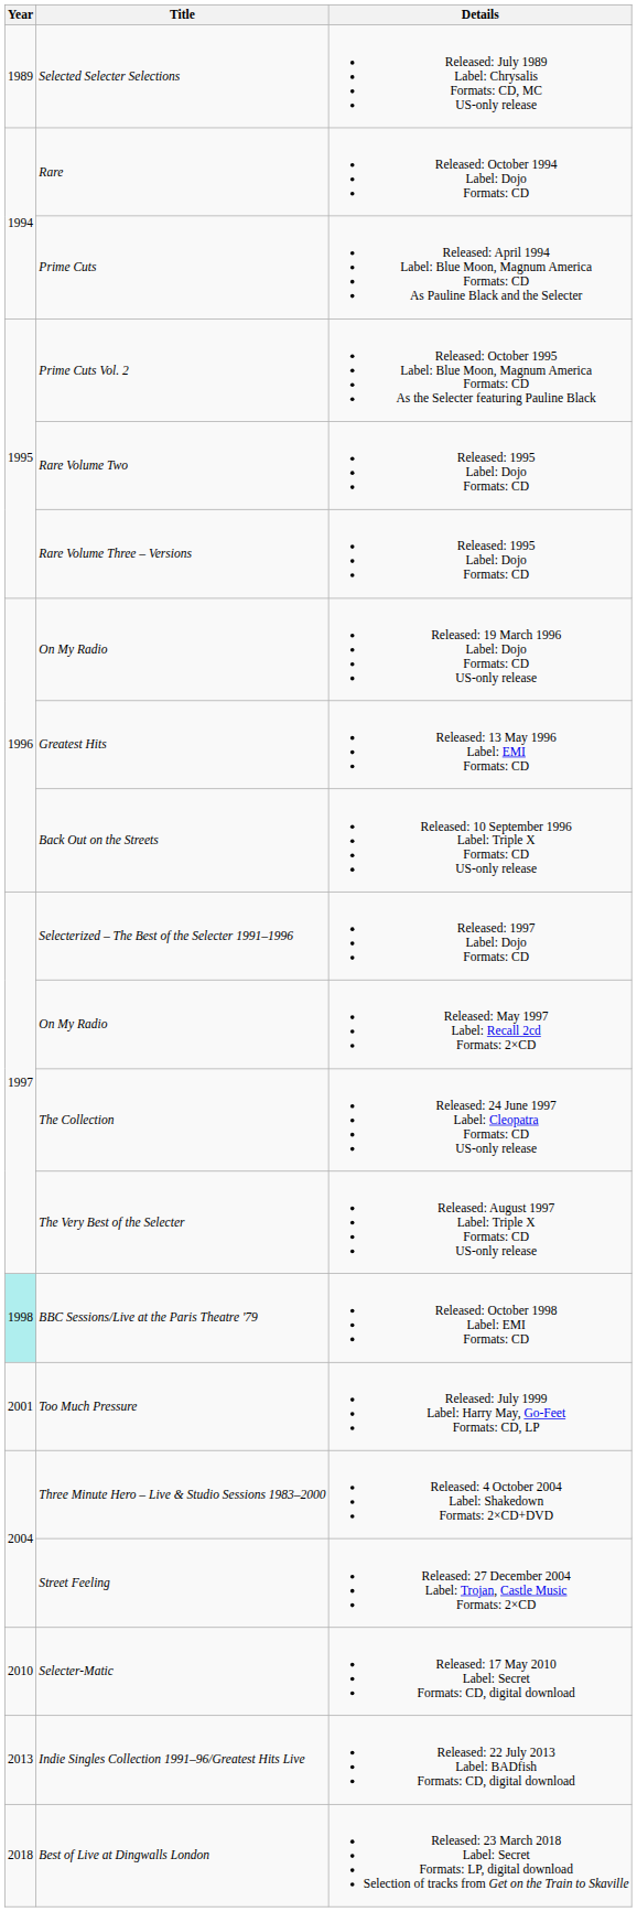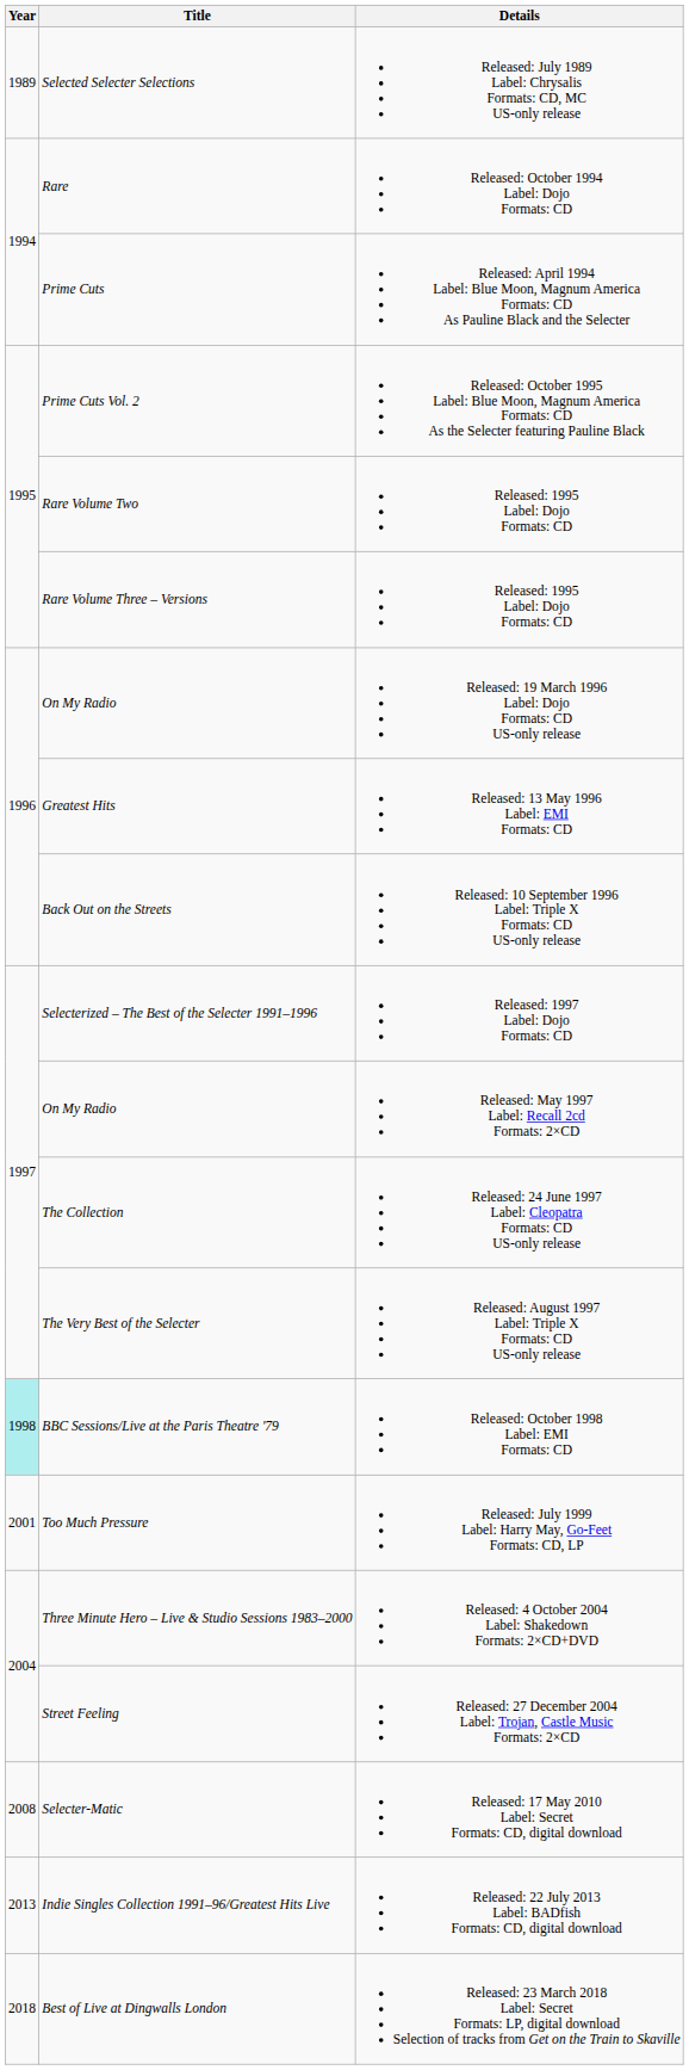 <table class="wikitable" style="text-align:center">
 <tr>
 <th>Year</th>
 <th>Title</th>
 <th>Details</th>
 </tr>
 <tr>
 <td>1989</td>
 <td align="left"><em>Selected Selecter Selections</em></td>
 <td><br><ul><li>Released: July 1989</li><li>Label: Chrysalis</li><li>Formats: CD, MC</li><li>US-only release</li></ul></td>
 </tr>
 <tr>
 <td rowspan="2">1994</td>
 <td align="left"><em>Rare</em></td>
 <td><br><ul><li>Released: October 1994</li><li>Label: Dojo</li><li>Formats: CD</li></ul></td>
 </tr>
 <tr>
 <td align="left"><em>Prime Cuts</em></td>
 <td><br><ul><li>Released: April 1994</li><li>Label: Blue Moon, Magnum America</li><li>Formats: CD</li><li>As Pauline Black and the Selecter</li></ul></td>
 </tr>
 <tr>
 <td rowspan="3">1995</td>
 <td align="left"><em>Prime Cuts Vol. 2</em></td>
 <td><br><ul><li>Released: October 1995</li><li>Label: Blue Moon, Magnum America</li><li>Formats: CD</li><li>As the Selecter featuring Pauline Black</li></ul></td>
 </tr>
 <tr>
 <td align="left"><em>Rare Volume Two</em></td>
 <td><br><ul><li>Released: 1995</li><li>Label: Dojo</li><li>Formats: CD</li></ul></td>
 </tr>
 <tr>
 <td align="left"><em>Rare Volume Three – Versions</em></td>
 <td><br><ul><li>Released: 1995</li><li>Label: Dojo</li><li>Formats: CD</li></ul></td>
 </tr>
 <tr>
 <td rowspan="3">1996</td>
 <td align="left"><em>On My Radio</em></td>
 <td><br><ul><li>Released: 19 March 1996</li><li>Label: Dojo</li><li>Formats: CD</li><li>US-only release</li></ul></td>
 </tr>
 <tr>
 <td align="left"><em>Greatest Hits</em></td>
 <td><br><ul><li>Released: 13 May 1996</li><li>Label: <a href='#'>EMI</a></li><li>Formats: CD</li></ul></td>
 </tr>
 <tr>
 <td align="left"><em>Back Out on the Streets</em></td>
 <td><br><ul><li>Released: 10 September 1996</li><li>Label: Triple X</li><li>Formats: CD</li><li>US-only release</li></ul></td>
 </tr>
 <tr>
 <td rowspan="4">1997</td>
 <td align="left"><em>Selecterized – The Best of the Selecter 1991–1996</em></td>
 <td><br><ul><li>Released: 1997</li><li>Label: Dojo</li><li>Formats: CD</li></ul></td>
 </tr>
 <tr>
 <td align="left"><em>On My Radio</em></td>
 <td><br><ul><li>Released: May 1997</li><li>Label: <a href='#'>Recall 2cd</a></li><li>Formats: 2×CD</li></ul></td>
 </tr>
 <tr>
 <td align="left"><em>The Collection</em></td>
 <td><br><ul><li>Released: 24 June 1997</li><li>Label: <a href='#'>Cleopatra</a></li><li>Formats: CD</li><li>US-only release</li></ul></td>
 </tr>
 <tr>
 <td align="left"><em>The Very Best of the Selecter</em></td>
 <td><br><ul><li>Released: August 1997</li><li>Label: Triple X</li><li>Formats: CD</li><li>US-only release</li></ul></td>
 </tr>
 <tr>
 <td style="background: paleturquoise;">1998</td>
 <td align="left"><em>BBC Sessions/Live at the Paris Theatre '79</em></td>
 <td><br><ul><li>Released: October 1998</li><li>Label: EMI</li><li>Formats: CD</li></ul></td>
 </tr>
 <tr>
 <td>2001</td>
 <td align="left"><em>Too Much Pressure</em></td>
 <td><br><ul><li>Released: July 1999</li><li>Label: Harry May, <a href='#'>Go-Feet</a></li><li>Formats: CD, LP</li></ul></td>
 </tr>
 <tr>
 <td rowspan="2">2004</td>
 <td align="left"><em>Three Minute Hero – Live & Studio Sessions 1983–2000</em></td>
 <td><br><ul><li>Released: 4 October 2004</li><li>Label: Shakedown</li><li>Formats: 2×CD+DVD</li></ul></td>
 </tr>
 <tr>
 <td align="left"><em>Street Feeling</em></td>
 <td><br><ul><li>Released: 27 December 2004</li><li>Label: <a href='#'>Trojan</a>, <a href='#'>Castle Music</a></li><li>Formats: 2×CD</li></ul></td>
 </tr>
 <tr>
-<td>2010</td>
+<td>2008</td>
 <td align="left"><em>Selecter-Matic</em></td>
 <td><br><ul><li>Released: 17 May 2010</li><li>Label: Secret</li><li>Formats: CD, digital download</li></ul></td>
 </tr>
 <tr>
 <td>2013</td>
 <td align="left"><em>Indie Singles Collection 1991–96/Greatest Hits Live</em></td>
 <td><br><ul><li>Released: 22 July 2013</li><li>Label: BADfish</li><li>Formats: CD, digital download</li></ul></td>
 </tr>
 <tr>
 <td>2018</td>
 <td align="left"><em>Best of Live at Dingwalls London</em></td>
 <td><br><ul><li>Released: 23 March 2018</li><li>Label: Secret</li><li>Formats: LP, digital download</li><li>Selection of tracks from <em>Get on the Train to Skaville</em></li></ul></td>
 </tr>
 </table>
